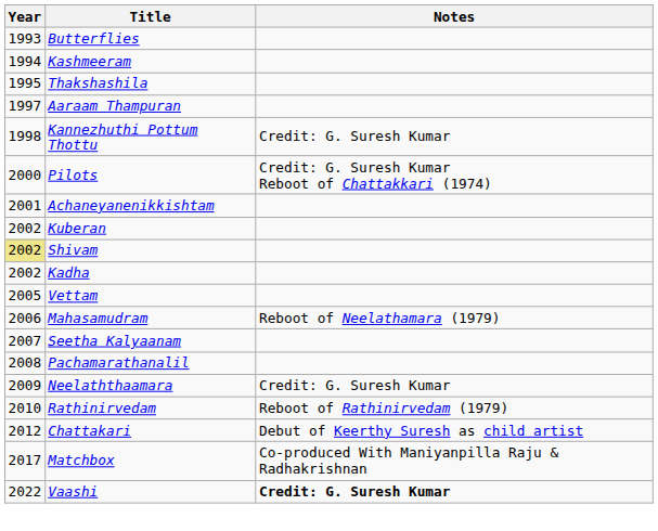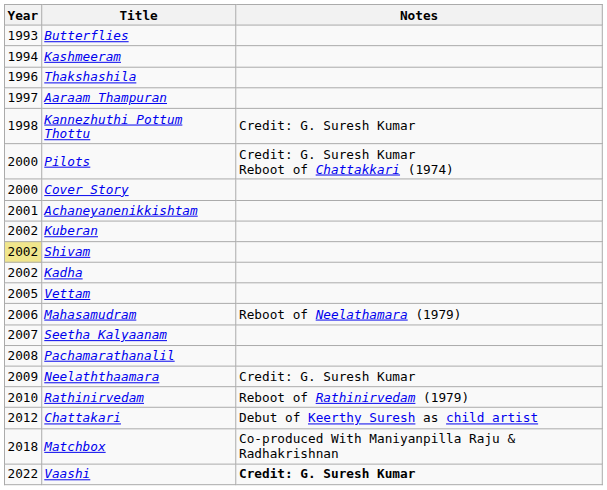 <table class="wikitable sortable">
 <tr>
 <th>Year</th>
 <th>Title</th>
 <th>Notes</th>
 </tr>
 <tr>
 <td>1993</td>
 <td><em><a href='#'>Butterflies</a></em></td>
 <td></td>
 </tr>
 <tr>
 <td>1994</td>
 <td><em><a href='#'>Kashmeeram</a></em></td>
 <td></td>
 </tr>
 <tr>
-<td>1995</td>
+<td>1996</td>
 <td><em><a href='#'>Thakshashila</a></em></td>
 <td></td>
 </tr>
 <tr>
 <td>1997</td>
 <td><em><a href='#'>Aaraam Thampuran</a></em></td>
 <td></td>
 </tr>
 <tr>
 <td>1998</td>
 <td><em><a href='#'>Kannezhuthi Pottum Thottu</a></em></td>
 <td>Credit: G. Suresh Kumar</td>
 </tr>
 <tr>
 <td>2000</td>
 <td><em><a href='#'>Pilots</a></em></td>
 <td>Credit: G. Suresh Kumar<br>Reboot of <em><a href='#'>Chattakkari</a></em> (1974)</td>
+</tr>
+<tr>
+<td>2000</td>
+<td><em><a href='#'>Cover Story</a></em></td>
+<td></td>
 </tr>
 <tr>
 <td>2001</td>
 <td><em><a href='#'>Achaneyanenikkishtam</a></em></td>
 <td></td>
 </tr>
 <tr>
 <td>2002</td>
 <td><em><a href='#'>Kuberan</a></em></td>
 <td></td>
 </tr>
 <tr>
 <td style="background: khaki;">2002</td>
 <td><em><a href='#'>Shivam</a></em></td>
 <td></td>
 </tr>
 <tr>
 <td>2002</td>
 <td><em><a href='#'>Kadha</a></em></td>
 <td></td>
 </tr>
 <tr>
 <td>2005</td>
 <td><em><a href='#'>Vettam</a></em></td>
 <td></td>
 </tr>
 <tr>
 <td>2006</td>
 <td><em><a href='#'>Mahasamudram</a></em></td>
 <td>Reboot of <em><a href='#'>Neelathamara</a></em> (1979)</td>
 </tr>
 <tr>
 <td>2007</td>
 <td><em><a href='#'>Seetha Kalyaanam</a></em></td>
 <td></td>
 </tr>
 <tr>
 <td>2008</td>
 <td><em><a href='#'>Pachamarathanalil</a></em></td>
 <td></td>
 </tr>
 <tr>
 <td>2009</td>
 <td><em><a href='#'>Neelaththaamara</a></em></td>
 <td>Credit: G. Suresh Kumar</td>
 </tr>
 <tr>
 <td>2010</td>
 <td><em><a href='#'>Rathinirvedam</a></em></td>
 <td>Reboot of <em><a href='#'>Rathinirvedam</a></em> (1979)</td>
 </tr>
 <tr>
 <td>2012</td>
 <td><em><a href='#'>Chattakari</a></em></td>
 <td>Debut of <a href='#'>Keerthy Suresh</a> as <a href='#'>child artist</a></td>
 </tr>
 <tr>
-<td>2017</td>
+<td>2018</td>
 <td><em><a href='#'>Matchbox</a></em></td>
 <td>Co-produced With Maniyanpilla Raju & Radhakrishnan</td>
 </tr>
 <tr>
 <td>2022</td>
 <td><em><a href='#'>Vaashi</a></em></td>
 <td><strong>Credit: G. Suresh Kumar</strong></td>
 </tr>
 </table>
